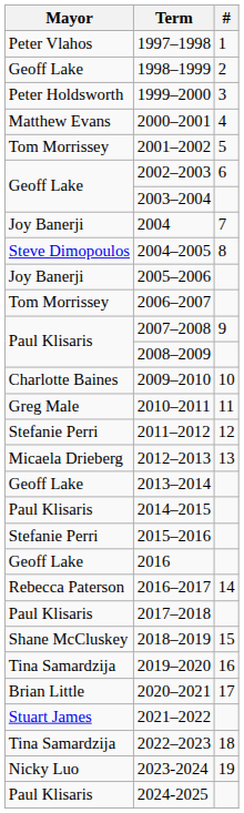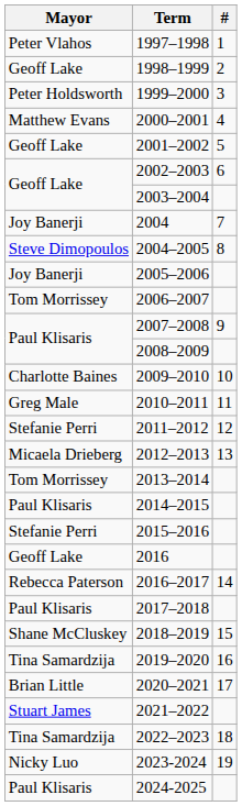 <table class="wikitable">
 <tr>
 <th>Mayor</th>
 <th>Term</th>
 <th>#</th>
 </tr>
 <tr>
 <td>Peter Vlahos</td>
 <td>1997–1998</td>
 <td>1</td>
 </tr>
 <tr>
 <td>Geoff Lake</td>
 <td>1998–1999</td>
 <td>2</td>
 </tr>
 <tr>
 <td>Peter Holdsworth</td>
 <td>1999–2000</td>
 <td>3</td>
 </tr>
 <tr>
 <td>Matthew Evans</td>
 <td>2000–2001</td>
 <td>4</td>
 </tr>
 <tr>
-<td>Tom Morrissey</td>
+<td>Geoff Lake</td>
 <td>2001–2002</td>
 <td>5</td>
 </tr>
 <tr>
 <td rowspan="2">Geoff Lake</td>
 <td>2002–2003</td>
 <td>6</td>
 </tr>
 <tr>
 <td>2003–2004</td>
 <td></td>
 </tr>
 <tr>
 <td>Joy Banerji</td>
 <td>2004</td>
 <td>7</td>
 </tr>
 <tr>
 <td><a href='#'>Steve Dimopoulos</a></td>
 <td>2004–2005</td>
 <td>8</td>
 </tr>
 <tr>
 <td>Joy Banerji</td>
 <td>2005–2006</td>
 <td></td>
 </tr>
 <tr>
 <td>Tom Morrissey</td>
 <td>2006–2007</td>
 <td></td>
 </tr>
 <tr>
 <td rowspan="2">Paul Klisaris</td>
 <td>2007–2008</td>
 <td>9</td>
 </tr>
 <tr>
 <td>2008–2009</td>
 <td></td>
 </tr>
 <tr>
 <td>Charlotte Baines</td>
 <td>2009–2010</td>
 <td>10</td>
 </tr>
 <tr>
 <td>Greg Male</td>
 <td>2010–2011</td>
 <td>11</td>
 </tr>
 <tr>
 <td>Stefanie Perri</td>
 <td>2011–2012</td>
 <td>12</td>
 </tr>
 <tr>
 <td>Micaela Drieberg</td>
 <td>2012–2013</td>
 <td>13</td>
 </tr>
 <tr>
-<td>Geoff Lake</td>
+<td>Tom Morrissey</td>
 <td>2013–2014</td>
 <td></td>
 </tr>
 <tr>
 <td>Paul Klisaris</td>
 <td>2014–2015</td>
 <td></td>
 </tr>
 <tr>
 <td>Stefanie Perri</td>
 <td>2015–2016</td>
 <td></td>
 </tr>
 <tr>
 <td>Geoff Lake</td>
 <td>2016</td>
 <td></td>
 </tr>
 <tr>
 <td>Rebecca Paterson</td>
 <td>2016–2017</td>
 <td>14</td>
 </tr>
 <tr>
 <td>Paul Klisaris</td>
 <td>2017–2018</td>
 <td></td>
 </tr>
 <tr>
 <td>Shane McCluskey</td>
 <td>2018–2019</td>
 <td>15</td>
 </tr>
 <tr>
 <td>Tina Samardzija</td>
 <td>2019–2020</td>
 <td>16</td>
 </tr>
 <tr>
 <td>Brian Little</td>
 <td>2020–2021</td>
 <td>17</td>
 </tr>
 <tr>
 <td><a href='#'>Stuart James</a></td>
 <td>2021–2022</td>
 <td></td>
 </tr>
 <tr>
 <td>Tina Samardzija</td>
 <td>2022–2023</td>
 <td>18</td>
 </tr>
 <tr>
 <td>Nicky Luo</td>
 <td>2023-2024</td>
 <td>19</td>
 </tr>
 <tr>
 <td>Paul Klisaris</td>
 <td>2024-2025</td>
 <td></td>
 </tr>
 </table>
